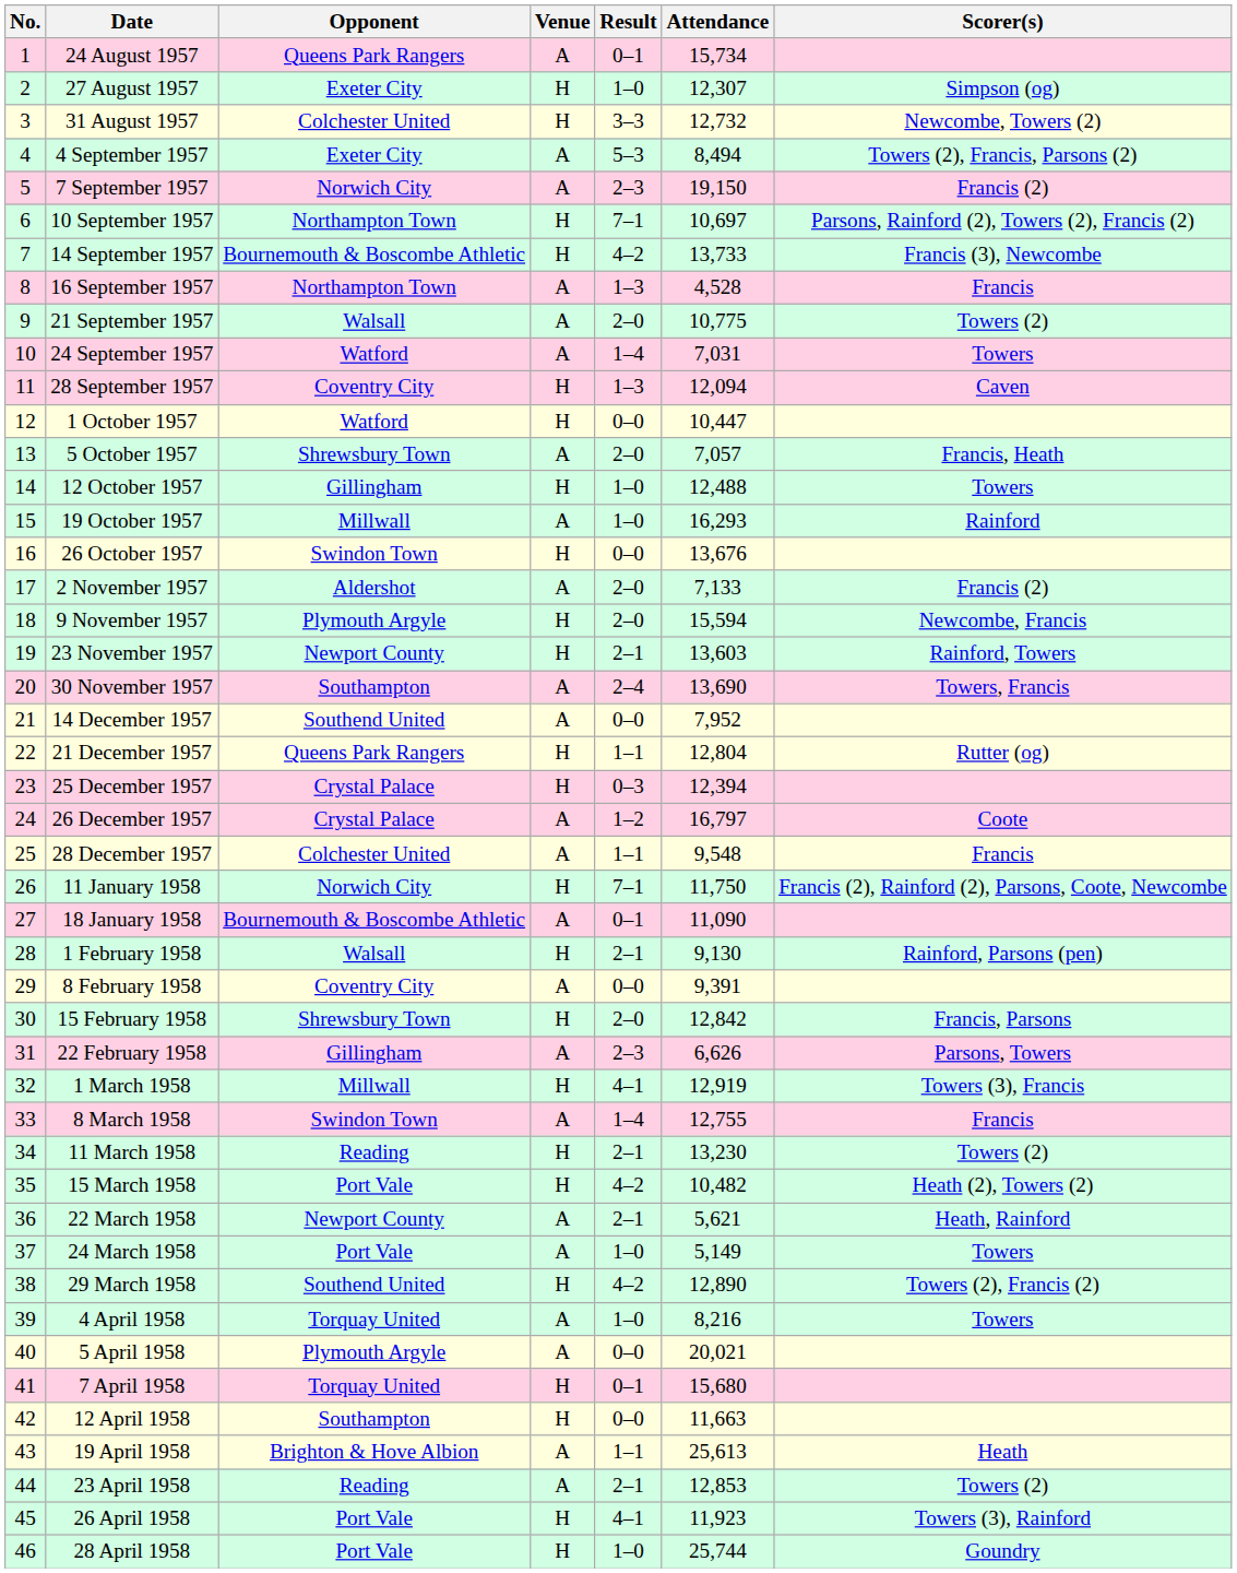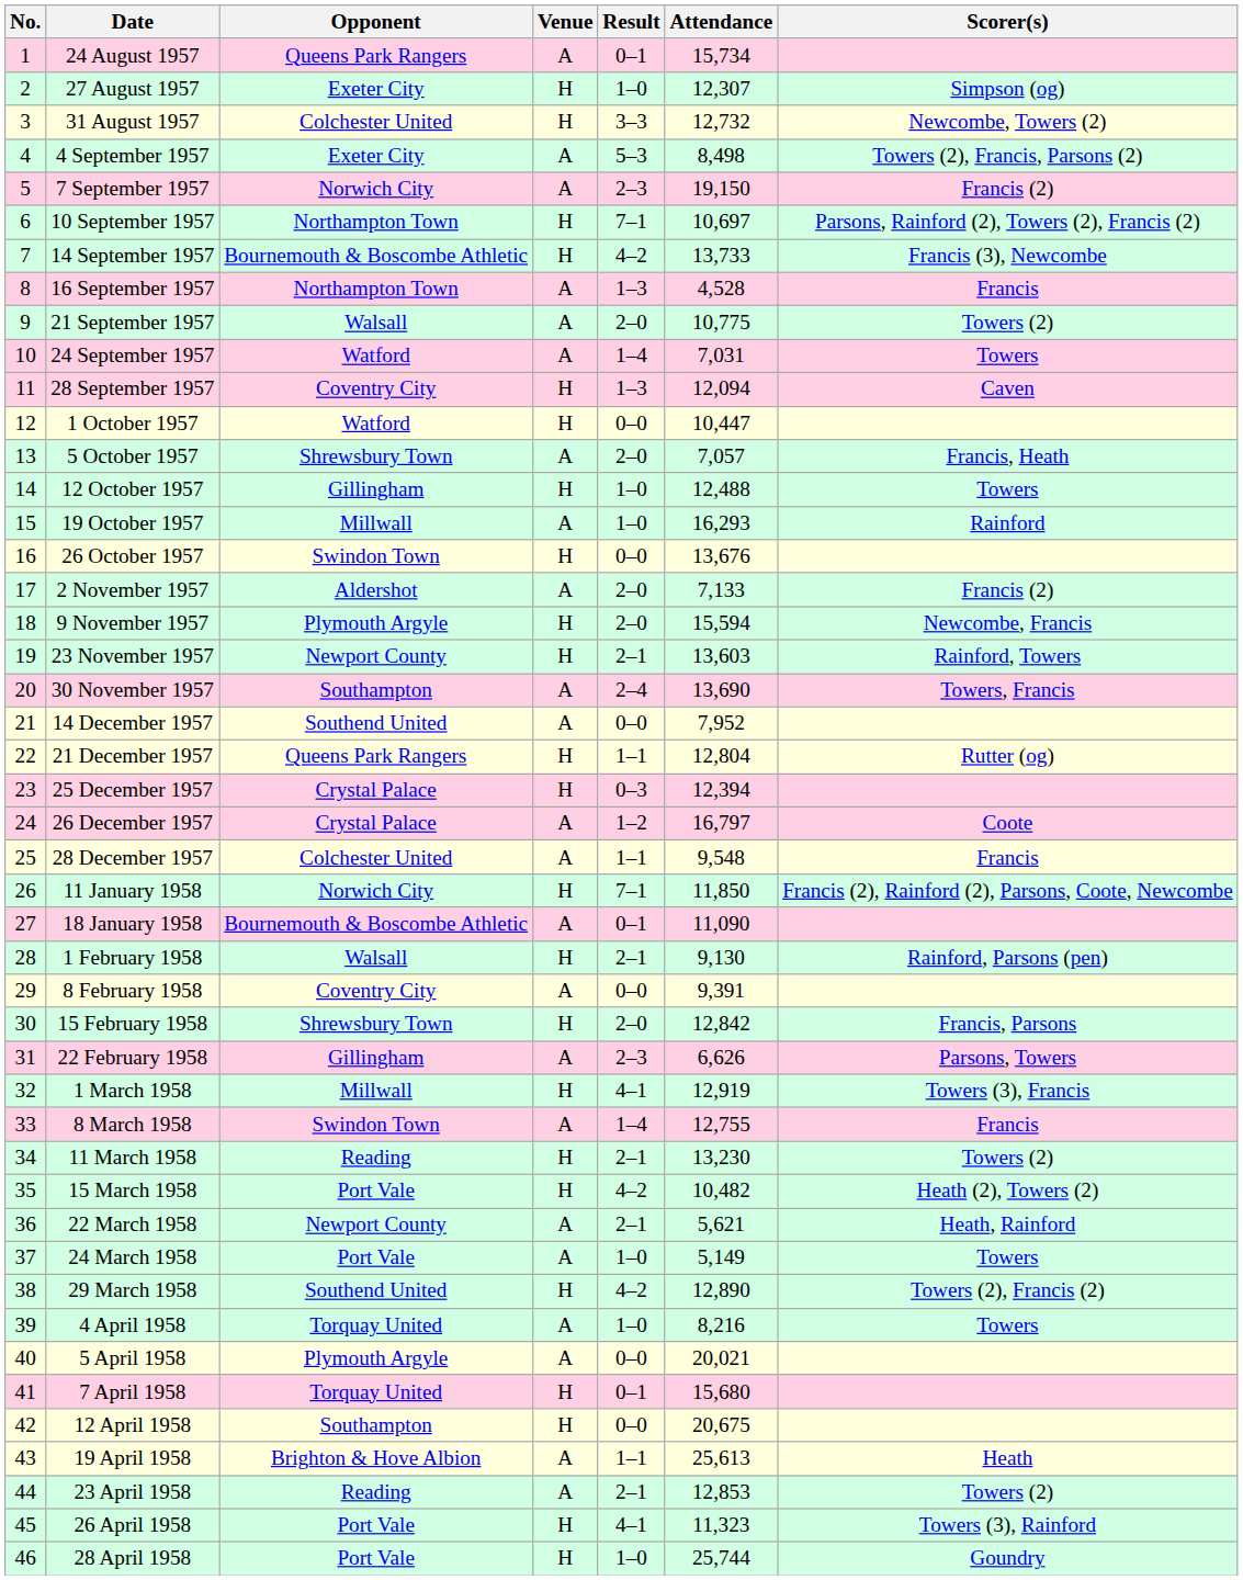 <table class="wikitable sortable" style="text-align:center;">
 <tr>
 <th>No.</th>
 <th>Date</th>
 <th>Opponent</th>
 <th>Venue</th>
 <th>Result</th>
 <th>Attendance</th>
 <th>Scorer(s)</th>
 </tr>
 <tr style="background:#ffd0e3;">
 <td>1</td>
 <td>24 August 1957</td>
 <td><a href='#'>Queens Park Rangers</a></td>
 <td>A</td>
 <td>0–1</td>
 <td>15,734</td>
 <td></td>
 </tr>
 <tr style="background:#d0ffe3;">
 <td>2</td>
 <td>27 August 1957</td>
 <td><a href='#'>Exeter City</a></td>
 <td>H</td>
 <td>1–0</td>
 <td>12,307</td>
 <td><a href='#'>Simpson</a> (<a href='#'>og</a>)</td>
 </tr>
 <tr style="background:#ffd;">
 <td>3</td>
 <td>31 August 1957</td>
 <td><a href='#'>Colchester United</a></td>
 <td>H</td>
 <td>3–3</td>
 <td>12,732</td>
 <td><a href='#'>Newcombe</a>, <a href='#'>Towers</a> (2)</td>
 </tr>
 <tr style="background:#d0ffe3;">
 <td>4</td>
 <td>4 September 1957</td>
 <td><a href='#'>Exeter City</a></td>
 <td>A</td>
 <td>5–3</td>
-<td>8,494</td>
+<td>8,498</td>
 <td><a href='#'>Towers</a> (2), <a href='#'>Francis</a>, <a href='#'>Parsons</a> (2)</td>
 </tr>
 <tr style="background:#ffd0e3;">
 <td>5</td>
 <td>7 September 1957</td>
 <td><a href='#'>Norwich City</a></td>
 <td>A</td>
 <td>2–3</td>
 <td>19,150</td>
 <td><a href='#'>Francis</a> (2)</td>
 </tr>
 <tr style="background:#d0ffe3;">
 <td>6</td>
 <td>10 September 1957</td>
 <td><a href='#'>Northampton Town</a></td>
 <td>H</td>
 <td>7–1</td>
 <td>10,697</td>
 <td><a href='#'>Parsons</a>, <a href='#'>Rainford</a> (2), <a href='#'>Towers</a> (2), <a href='#'>Francis</a> (2)</td>
 </tr>
 <tr style="background:#d0ffe3;">
 <td>7</td>
 <td>14 September 1957</td>
 <td><a href='#'>Bournemouth & Boscombe Athletic</a></td>
 <td>H</td>
 <td>4–2</td>
 <td>13,733</td>
 <td><a href='#'>Francis</a> (3), <a href='#'>Newcombe</a></td>
 </tr>
 <tr style="background:#ffd0e3;">
 <td>8</td>
 <td>16 September 1957</td>
 <td><a href='#'>Northampton Town</a></td>
 <td>A</td>
 <td>1–3</td>
 <td>4,528</td>
 <td><a href='#'>Francis</a></td>
 </tr>
 <tr style="background:#d0ffe3;">
 <td>9</td>
 <td>21 September 1957</td>
 <td><a href='#'>Walsall</a></td>
 <td>A</td>
 <td>2–0</td>
 <td>10,775</td>
 <td><a href='#'>Towers</a> (2)</td>
 </tr>
 <tr style="background:#ffd0e3;">
 <td>10</td>
 <td>24 September 1957</td>
 <td><a href='#'>Watford</a></td>
 <td>A</td>
 <td>1–4</td>
 <td>7,031</td>
 <td><a href='#'>Towers</a></td>
 </tr>
 <tr style="background:#ffd0e3;">
 <td>11</td>
 <td>28 September 1957</td>
 <td><a href='#'>Coventry City</a></td>
 <td>H</td>
 <td>1–3</td>
 <td>12,094</td>
 <td><a href='#'>Caven</a></td>
 </tr>
 <tr style="background:#ffd;">
 <td>12</td>
 <td>1 October 1957</td>
 <td><a href='#'>Watford</a></td>
 <td>H</td>
 <td>0–0</td>
 <td>10,447</td>
 <td></td>
 </tr>
 <tr style="background:#d0ffe3;">
 <td>13</td>
 <td>5 October 1957</td>
 <td><a href='#'>Shrewsbury Town</a></td>
 <td>A</td>
 <td>2–0</td>
 <td>7,057</td>
 <td><a href='#'>Francis</a>, <a href='#'>Heath</a></td>
 </tr>
 <tr style="background:#d0ffe3;">
 <td>14</td>
 <td>12 October 1957</td>
 <td><a href='#'>Gillingham</a></td>
 <td>H</td>
 <td>1–0</td>
 <td>12,488</td>
 <td><a href='#'>Towers</a></td>
 </tr>
 <tr style="background:#d0ffe3;">
 <td>15</td>
 <td>19 October 1957</td>
 <td><a href='#'>Millwall</a></td>
 <td>A</td>
 <td>1–0</td>
 <td>16,293</td>
 <td><a href='#'>Rainford</a></td>
 </tr>
 <tr style="background:#ffd;">
 <td>16</td>
 <td>26 October 1957</td>
 <td><a href='#'>Swindon Town</a></td>
 <td>H</td>
 <td>0–0</td>
 <td>13,676</td>
 <td></td>
 </tr>
 <tr style="background:#d0ffe3;">
 <td>17</td>
 <td>2 November 1957</td>
 <td><a href='#'>Aldershot</a></td>
 <td>A</td>
 <td>2–0</td>
 <td>7,133</td>
 <td><a href='#'>Francis</a> (2)</td>
 </tr>
 <tr style="background:#d0ffe3;">
 <td>18</td>
 <td>9 November 1957</td>
 <td><a href='#'>Plymouth Argyle</a></td>
 <td>H</td>
 <td>2–0</td>
 <td>15,594</td>
 <td><a href='#'>Newcombe</a>, <a href='#'>Francis</a></td>
 </tr>
 <tr style="background:#d0ffe3;">
 <td>19</td>
 <td>23 November 1957</td>
 <td><a href='#'>Newport County</a></td>
 <td>H</td>
 <td>2–1</td>
 <td>13,603</td>
 <td><a href='#'>Rainford</a>, <a href='#'>Towers</a></td>
 </tr>
 <tr style="background:#ffd0e3;">
 <td>20</td>
 <td>30 November 1957</td>
 <td><a href='#'>Southampton</a></td>
 <td>A</td>
 <td>2–4</td>
 <td>13,690</td>
 <td><a href='#'>Towers</a>, <a href='#'>Francis</a></td>
 </tr>
 <tr style="background:#ffd;">
 <td>21</td>
 <td>14 December 1957</td>
 <td><a href='#'>Southend United</a></td>
 <td>A</td>
 <td>0–0</td>
 <td>7,952</td>
 <td></td>
 </tr>
 <tr style="background:#ffd;">
 <td>22</td>
 <td>21 December 1957</td>
 <td><a href='#'>Queens Park Rangers</a></td>
 <td>H</td>
 <td>1–1</td>
 <td>12,804</td>
 <td><a href='#'>Rutter</a> (<a href='#'>og</a>)</td>
 </tr>
 <tr style="background:#ffd0e3;">
 <td>23</td>
 <td>25 December 1957</td>
 <td><a href='#'>Crystal Palace</a></td>
 <td>H</td>
 <td>0–3</td>
 <td>12,394</td>
 <td></td>
 </tr>
 <tr style="background:#ffd0e3;">
 <td>24</td>
 <td>26 December 1957</td>
 <td><a href='#'>Crystal Palace</a></td>
 <td>A</td>
 <td>1–2</td>
 <td>16,797</td>
 <td><a href='#'>Coote</a></td>
 </tr>
 <tr style="background:#ffd;">
 <td>25</td>
 <td>28 December 1957</td>
 <td><a href='#'>Colchester United</a></td>
 <td>A</td>
 <td>1–1</td>
 <td>9,548</td>
 <td><a href='#'>Francis</a></td>
 </tr>
 <tr style="background:#d0ffe3;">
 <td>26</td>
 <td>11 January 1958</td>
 <td><a href='#'>Norwich City</a></td>
 <td>H</td>
 <td>7–1</td>
-<td>11,750</td>
+<td>11,850</td>
 <td><a href='#'>Francis</a> (2), <a href='#'>Rainford</a> (2), <a href='#'>Parsons</a>, <a href='#'>Coote</a>, <a href='#'>Newcombe</a></td>
 </tr>
 <tr style="background:#ffd0e3;">
 <td>27</td>
 <td>18 January 1958</td>
 <td><a href='#'>Bournemouth & Boscombe Athletic</a></td>
 <td>A</td>
 <td>0–1</td>
 <td>11,090</td>
 <td></td>
 </tr>
 <tr style="background:#d0ffe3;">
 <td>28</td>
 <td>1 February 1958</td>
 <td><a href='#'>Walsall</a></td>
 <td>H</td>
 <td>2–1</td>
 <td>9,130</td>
 <td><a href='#'>Rainford</a>, <a href='#'>Parsons</a> (<a href='#'>pen</a>)</td>
 </tr>
 <tr style="background:#ffd;">
 <td>29</td>
 <td>8 February 1958</td>
 <td><a href='#'>Coventry City</a></td>
 <td>A</td>
 <td>0–0</td>
 <td>9,391</td>
 <td></td>
 </tr>
 <tr style="background:#d0ffe3;">
 <td>30</td>
 <td>15 February 1958</td>
 <td><a href='#'>Shrewsbury Town</a></td>
 <td>H</td>
 <td>2–0</td>
 <td>12,842</td>
 <td><a href='#'>Francis</a>, <a href='#'>Parsons</a></td>
 </tr>
 <tr style="background:#ffd0e3;">
 <td>31</td>
 <td>22 February 1958</td>
 <td><a href='#'>Gillingham</a></td>
 <td>A</td>
 <td>2–3</td>
 <td>6,626</td>
 <td><a href='#'>Parsons</a>, <a href='#'>Towers</a></td>
 </tr>
 <tr style="background:#d0ffe3;">
 <td>32</td>
 <td>1 March 1958</td>
 <td><a href='#'>Millwall</a></td>
 <td>H</td>
 <td>4–1</td>
 <td>12,919</td>
 <td><a href='#'>Towers</a> (3), <a href='#'>Francis</a></td>
 </tr>
 <tr style="background:#ffd0e3;">
 <td>33</td>
 <td>8 March 1958</td>
 <td><a href='#'>Swindon Town</a></td>
 <td>A</td>
 <td>1–4</td>
 <td>12,755</td>
 <td><a href='#'>Francis</a></td>
 </tr>
 <tr style="background:#d0ffe3;">
 <td>34</td>
 <td>11 March 1958</td>
 <td><a href='#'>Reading</a></td>
 <td>H</td>
 <td>2–1</td>
 <td>13,230</td>
 <td><a href='#'>Towers</a> (2)</td>
 </tr>
 <tr style="background:#d0ffe3;">
 <td>35</td>
 <td>15 March 1958</td>
 <td><a href='#'>Port Vale</a></td>
 <td>H</td>
 <td>4–2</td>
 <td>10,482</td>
 <td><a href='#'>Heath</a> (2), <a href='#'>Towers</a> (2)</td>
 </tr>
 <tr style="background:#d0ffe3;">
 <td>36</td>
 <td>22 March 1958</td>
 <td><a href='#'>Newport County</a></td>
 <td>A</td>
 <td>2–1</td>
 <td>5,621</td>
 <td><a href='#'>Heath</a>, <a href='#'>Rainford</a></td>
 </tr>
 <tr style="background:#d0ffe3;">
 <td>37</td>
 <td>24 March 1958</td>
 <td><a href='#'>Port Vale</a></td>
 <td>A</td>
 <td>1–0</td>
 <td>5,149</td>
 <td><a href='#'>Towers</a></td>
 </tr>
 <tr style="background:#d0ffe3;">
 <td>38</td>
 <td>29 March 1958</td>
 <td><a href='#'>Southend United</a></td>
 <td>H</td>
 <td>4–2</td>
 <td>12,890</td>
 <td><a href='#'>Towers</a> (2), <a href='#'>Francis</a> (2)</td>
 </tr>
 <tr style="background:#d0ffe3;">
 <td>39</td>
 <td>4 April 1958</td>
 <td><a href='#'>Torquay United</a></td>
 <td>A</td>
 <td>1–0</td>
 <td>8,216</td>
 <td><a href='#'>Towers</a></td>
 </tr>
 <tr style="background:#ffd;">
 <td>40</td>
 <td>5 April 1958</td>
 <td><a href='#'>Plymouth Argyle</a></td>
 <td>A</td>
 <td>0–0</td>
 <td>20,021</td>
 <td></td>
 </tr>
 <tr style="background:#ffd0e3;">
 <td>41</td>
 <td>7 April 1958</td>
 <td><a href='#'>Torquay United</a></td>
 <td>H</td>
 <td>0–1</td>
 <td>15,680</td>
 <td></td>
 </tr>
 <tr style="background:#ffd;">
 <td>42</td>
 <td>12 April 1958</td>
 <td><a href='#'>Southampton</a></td>
 <td>H</td>
 <td>0–0</td>
-<td>11,663</td>
+<td>20,675</td>
 <td></td>
 </tr>
 <tr style="background:#ffd;">
 <td>43</td>
 <td>19 April 1958</td>
 <td><a href='#'>Brighton & Hove Albion</a></td>
 <td>A</td>
 <td>1–1</td>
 <td>25,613</td>
 <td><a href='#'>Heath</a></td>
 </tr>
 <tr style="background:#d0ffe3;">
 <td>44</td>
 <td>23 April 1958</td>
 <td><a href='#'>Reading</a></td>
 <td>A</td>
 <td>2–1</td>
 <td>12,853</td>
 <td><a href='#'>Towers</a> (2)</td>
 </tr>
 <tr style="background:#d0ffe3;">
 <td>45</td>
 <td>26 April 1958</td>
 <td><a href='#'>Port Vale</a></td>
 <td>H</td>
 <td>4–1</td>
-<td>11,923</td>
+<td>11,323</td>
 <td><a href='#'>Towers</a> (3), <a href='#'>Rainford</a></td>
 </tr>
 <tr style="background:#d0ffe3;">
 <td>46</td>
 <td>28 April 1958</td>
 <td><a href='#'>Port Vale</a></td>
 <td>H</td>
 <td>1–0</td>
 <td>25,744</td>
 <td><a href='#'>Goundry</a></td>
 </tr>
 </table>
